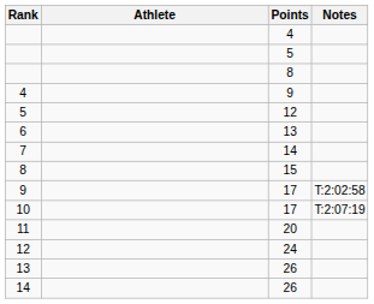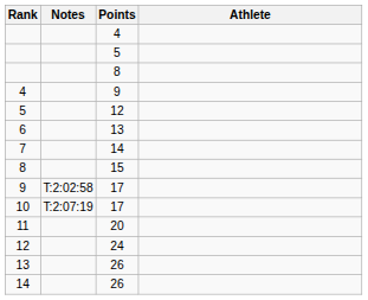 <table class="wikitable" style="text-align:center">
 <tr>
 <th>Rank</th>
+<th>Notes</th>
+<th>Points</th>
 <th Style="width:18em">Athlete</th>
-<th>Points</th>
-<th>Notes</th>
 </tr>
 <tr>
 <td></td>
+<td></td>
+<td>4</td>
 <td style="text-align:left"></td>
-<td>4</td>
-<td></td>
 </tr>
 <tr>
 <td></td>
+<td></td>
+<td>5</td>
 <td style="text-align:left"></td>
-<td>5</td>
-<td></td>
 </tr>
 <tr>
 <td></td>
+<td></td>
+<td>8</td>
 <td style="text-align:left"></td>
-<td>8</td>
-<td></td>
 </tr>
 <tr>
 <td>4</td>
+<td></td>
+<td>9</td>
 <td style="text-align:left"></td>
-<td>9</td>
-<td></td>
 </tr>
 <tr>
 <td>5</td>
+<td></td>
+<td>12</td>
 <td style="text-align:left"></td>
-<td>12</td>
-<td></td>
 </tr>
 <tr>
 <td>6</td>
+<td></td>
+<td>13</td>
 <td style="text-align:left"></td>
-<td>13</td>
-<td></td>
 </tr>
 <tr>
 <td>7</td>
+<td></td>
+<td>14</td>
 <td style="text-align:left"></td>
-<td>14</td>
-<td></td>
 </tr>
 <tr>
 <td>8</td>
+<td></td>
+<td>15</td>
 <td style="text-align:left"></td>
-<td>15</td>
-<td></td>
 </tr>
 <tr>
 <td>9</td>
+<td>T:2:02:58</td>
+<td>17</td>
 <td style="text-align:left"></td>
-<td>17</td>
-<td>T:2:02:58</td>
 </tr>
 <tr>
 <td>10</td>
+<td>T:2:07:19</td>
+<td>17</td>
 <td style="text-align:left"></td>
-<td>17</td>
-<td>T:2:07:19</td>
 </tr>
 <tr>
 <td>11</td>
+<td></td>
+<td>20</td>
 <td style="text-align:left"></td>
-<td>20</td>
-<td></td>
 </tr>
 <tr>
 <td>12</td>
+<td></td>
+<td>24</td>
 <td style="text-align:left"></td>
-<td>24</td>
-<td></td>
 </tr>
 <tr>
 <td>13</td>
+<td></td>
+<td>26</td>
 <td style="text-align:left"></td>
-<td>26</td>
-<td></td>
 </tr>
 <tr>
 <td>14</td>
+<td></td>
+<td>26</td>
 <td style="text-align:left"></td>
-<td>26</td>
-<td></td>
 </tr>
 </table>
